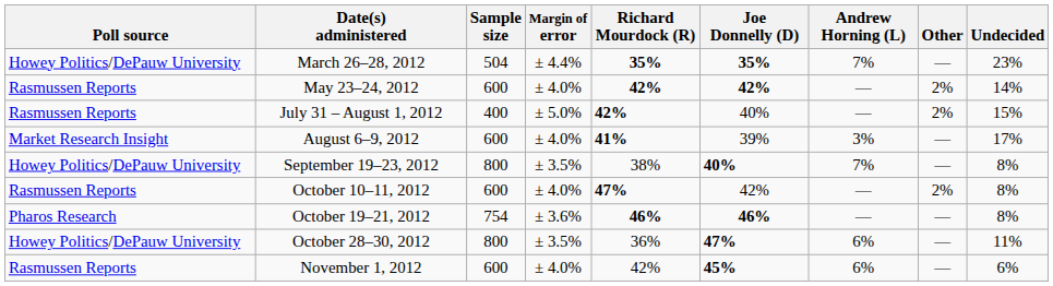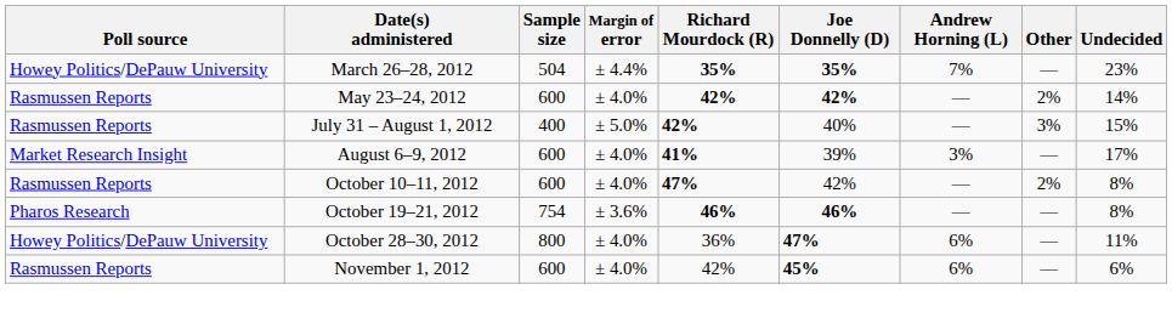 <table class="wikitable">
 <tr valign= bottom>
 <th style="width:240px;">Poll source</th>
 <th style="width:200px;">Date(s)<br>administered</th>
 <th class=small>Sample<br>size</th>
 <th class=small><small>Margin of</small><br>error</th>
 <th style="width:100px;">Richard<br>Mourdock (R)</th>
 <th style="width:100px;">Joe<br>Donnelly (D)</th>
 <th style="width:100px;">Andrew<br>Horning (L)</th>
 <th>Other</th>
 <th>Undecided</th>
 </tr>
 <tr>
 <td><a href='#'>Howey Politics</a>/<a href='#'>DePauw University</a></td>
 <td align=center>March 26–28, 2012</td>
 <td align=center>504</td>
 <td align=center>± 4.4%</td>
 <td align=center><strong>35%</strong></td>
 <td align=center><strong>35%</strong></td>
 <td align=center>7%</td>
 <td align=center>—</td>
 <td align=center>23%</td>
 </tr>
 <tr>
 <td><a href='#'>Rasmussen Reports</a></td>
 <td align=center>May 23–24, 2012</td>
 <td align=center>600</td>
 <td align=center>± 4.0%</td>
 <td align=center><strong>42%</strong></td>
 <td align=center><strong>42%</strong></td>
 <td align=center>—</td>
 <td align=center>2%</td>
 <td align=center>14%</td>
 </tr>
 <tr>
 <td><a href='#'>Rasmussen Reports</a></td>
 <td align=center>July 31 – August 1, 2012</td>
 <td align=center>400</td>
 <td align=center>± 5.0%</td>
 <td><strong>42%</strong></td>
 <td align=center>40%</td>
 <td align=center>—</td>
-<td align=center>2%</td>
+<td align=center>3%</td>
 <td align=center>15%</td>
 </tr>
 <tr>
 <td><a href='#'>Market Research Insight</a></td>
 <td align=center>August 6–9, 2012</td>
 <td align=center>600</td>
 <td align=center>± 4.0%</td>
 <td><strong>41%</strong></td>
 <td align=center>39%</td>
 <td align=center>3%</td>
 <td align=center>—</td>
 <td align=center>17%</td>
-</tr>
-<tr>
-<td><a href='#'>Howey Politics</a>/<a href='#'>DePauw University</a></td>
-<td align=center>September 19–23, 2012</td>
-<td align=center>800</td>
-<td align=center>± 3.5%</td>
-<td align=center>38%</td>
-<td><strong>40%</strong></td>
-<td align=center>7%</td>
-<td align=center>—</td>
-<td align=center>8%</td>
 </tr>
 <tr>
 <td><a href='#'>Rasmussen Reports</a></td>
 <td align=center>October 10–11, 2012</td>
 <td align=center>600</td>
 <td align=center>± 4.0%</td>
 <td><strong>47%</strong></td>
 <td align=center>42%</td>
 <td align=center>—</td>
 <td align=center>2%</td>
 <td align=center>8%</td>
 </tr>
 <tr>
 <td><a href='#'>Pharos Research</a></td>
 <td align=center>October 19–21, 2012</td>
 <td align=center>754</td>
 <td align=center>± 3.6%</td>
 <td align=center><strong>46%</strong></td>
 <td align=center><strong>46%</strong></td>
 <td align=center>—</td>
 <td align=center>—</td>
 <td align=center>8%</td>
 </tr>
 <tr>
 <td><a href='#'>Howey Politics</a>/<a href='#'>DePauw University</a></td>
 <td align=center>October 28–30, 2012</td>
 <td align=center>800</td>
-<td align=center>± 3.5%</td>
+<td align=center>± 4.0%</td>
 <td align=center>36%</td>
 <td><strong>47%</strong></td>
 <td align=center>6%</td>
 <td align=center>—</td>
 <td align=center>11%</td>
 </tr>
 <tr>
 <td><a href='#'>Rasmussen Reports</a></td>
 <td align=center>November 1, 2012</td>
 <td align=center>600</td>
 <td align=center>± 4.0%</td>
 <td align=center>42%</td>
 <td><strong>45%</strong></td>
 <td align=center>6%</td>
 <td align=center>—</td>
 <td align=center>6%</td>
 </tr>
 </table>
